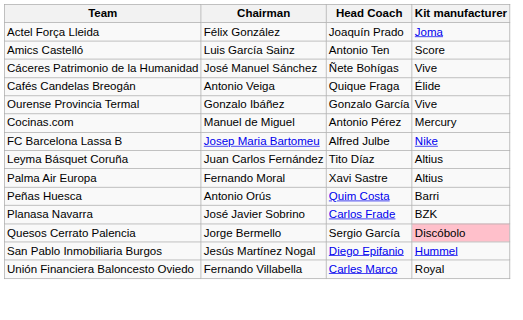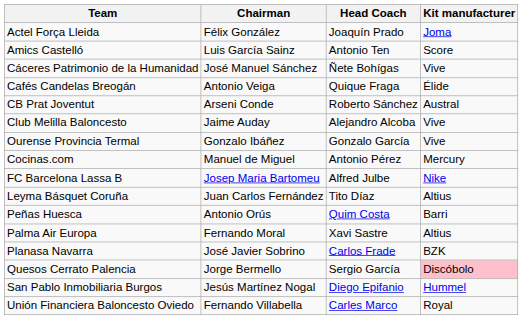 <table class="wikitable sortable" style="text-align: left;">
 <tr>
 <th>Team</th>
 <th>Chairman</th>
 <th>Head Coach</th>
 <th>Kit manufacturer</th>
 </tr>
 <tr>
 <td>Actel Força Lleida</td>
 <td>Félix González</td>
 <td>Joaquín Prado</td>
 <td><a href='#'>Joma</a></td>
 </tr>
 <tr>
 <td>Amics Castelló</td>
 <td>Luis García Sainz</td>
 <td>Antonio Ten</td>
 <td>Score</td>
 </tr>
 <tr>
 <td>Cáceres Patrimonio de la Humanidad</td>
 <td>José Manuel Sánchez</td>
 <td>Ñete Bohígas</td>
 <td>Vive</td>
 </tr>
 <tr>
 <td>Cafés Candelas Breogán</td>
 <td>Antonio Veiga</td>
 <td>Quique Fraga</td>
 <td>Élide</td>
 </tr>
 <tr>
+<td>CB Prat Joventut</td>
+<td>Arseni Conde</td>
+<td>Roberto Sánchez</td>
+<td>Austral</td>
+</tr>
+<tr>
+<td>Club Melilla Baloncesto</td>
+<td>Jaime Auday</td>
+<td>Alejandro Alcoba</td>
+<td>Vive</td>
+</tr>
+<tr>
 <td>Ourense Provincia Termal</td>
 <td>Gonzalo Ibáñez</td>
 <td>Gonzalo García</td>
 <td>Vive</td>
 </tr>
 <tr>
 <td>Cocinas.com</td>
 <td>Manuel de Miguel</td>
 <td>Antonio Pérez</td>
 <td>Mercury</td>
 </tr>
 <tr>
 <td>FC Barcelona Lassa B</td>
 <td><a href='#'>Josep Maria Bartomeu</a></td>
 <td>Alfred Julbe</td>
 <td><a href='#'>Nike</a></td>
 </tr>
 <tr>
 <td>Leyma Básquet Coruña</td>
 <td>Juan Carlos Fernández</td>
 <td>Tito Díaz</td>
 <td>Altius</td>
 </tr>
 <tr>
+<td>Peñas Huesca</td>
+<td>Antonio Orús</td>
+<td><a href='#'>Quim Costa</a></td>
+<td>Barri</td>
+</tr>
+<tr>
 <td>Palma Air Europa</td>
 <td>Fernando Moral</td>
 <td>Xavi Sastre</td>
 <td>Altius</td>
-</tr>
-<tr>
-<td>Peñas Huesca</td>
-<td>Antonio Orús</td>
-<td><a href='#'>Quim Costa</a></td>
-<td>Barri</td>
 </tr>
 <tr>
 <td>Planasa Navarra</td>
 <td>José Javier Sobrino</td>
 <td><a href='#'>Carlos Frade</a></td>
 <td>BZK</td>
 </tr>
 <tr>
 <td>Quesos Cerrato Palencia</td>
 <td>Jorge Bermello</td>
 <td>Sergio García</td>
 <td style="background: pink;">Discóbolo</td>
 </tr>
 <tr>
 <td>San Pablo Inmobiliaria Burgos</td>
 <td>Jesús Martínez Nogal</td>
 <td><a href='#'>Diego Epifanio</a></td>
 <td><a href='#'>Hummel</a></td>
 </tr>
 <tr>
 <td>Unión Financiera Baloncesto Oviedo</td>
 <td>Fernando Villabella</td>
 <td><a href='#'>Carles Marco</a></td>
 <td>Royal</td>
 </tr>
 </table>
